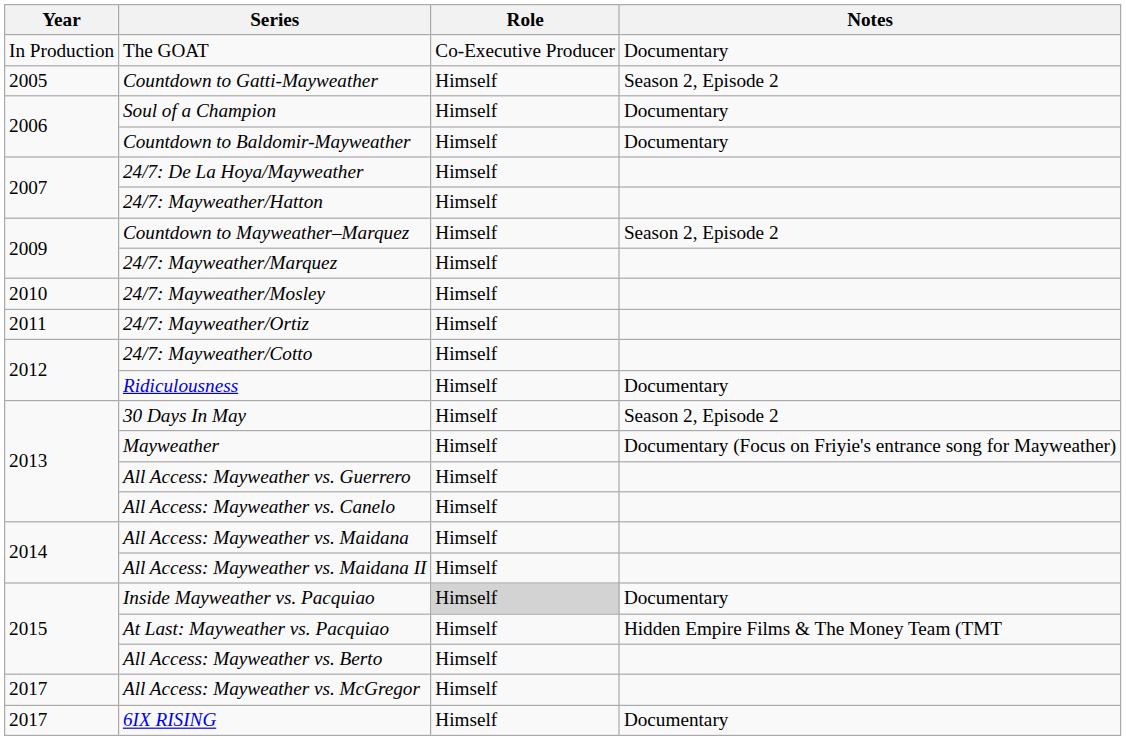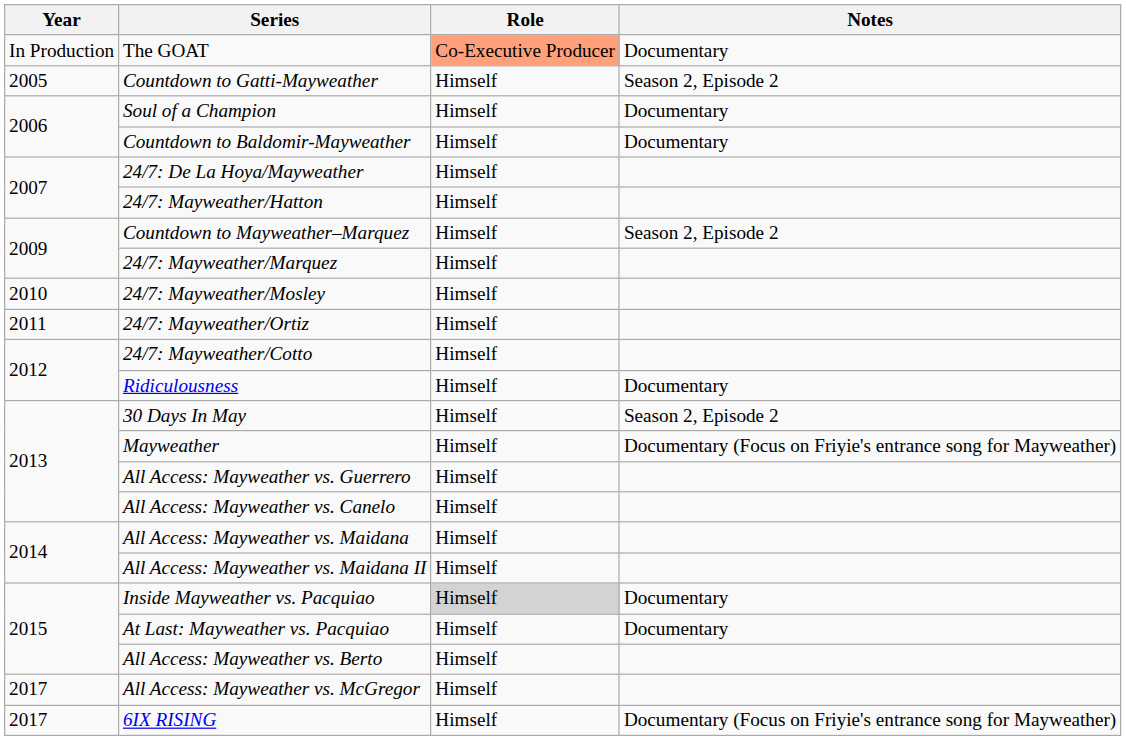 <table class="wikitable">
 <tr>
 <th>Year</th>
 <th>Series</th>
 <th>Role</th>
 <th>Notes</th>
 </tr>
 <tr>
 <td>In Production</td>
 <td>The GOAT</td>
-<td>Co-Executive Producer</td>
+<td style="background: lightsalmon;">Co-Executive Producer</td>
 <td>Documentary</td>
 </tr>
 <tr>
 <td>2005</td>
 <td><em>Countdown to Gatti-Mayweather</em></td>
 <td>Himself</td>
 <td>Season 2, Episode 2</td>
 </tr>
 <tr>
 <td rowspan="2">2006</td>
 <td><em>Soul of a Champion</em></td>
 <td>Himself</td>
 <td>Documentary</td>
 </tr>
 <tr>
 <td><em>Countdown to Baldomir-Mayweather</em></td>
 <td>Himself</td>
 <td>Documentary</td>
 </tr>
 <tr>
 <td rowspan="2">2007</td>
 <td><em>24/7: De La Hoya/Mayweather</em></td>
 <td>Himself</td>
 <td></td>
 </tr>
 <tr>
 <td><em>24/7: Mayweather/Hatton</em></td>
 <td>Himself</td>
 <td></td>
 </tr>
 <tr>
 <td rowspan="2">2009</td>
 <td><em>Countdown to Mayweather–Marquez</em></td>
 <td>Himself</td>
 <td>Season 2, Episode 2</td>
 </tr>
 <tr>
 <td><em>24/7: Mayweather/Marquez</em></td>
 <td>Himself</td>
 <td></td>
 </tr>
 <tr>
 <td>2010</td>
 <td><em>24/7: Mayweather/Mosley</em></td>
 <td>Himself</td>
 <td></td>
 </tr>
 <tr>
 <td>2011</td>
 <td><em>24/7: Mayweather/Ortiz</em></td>
 <td>Himself</td>
 <td></td>
 </tr>
 <tr>
 <td rowspan="2">2012</td>
 <td><em>24/7: Mayweather/Cotto</em></td>
 <td>Himself</td>
 <td></td>
 </tr>
 <tr>
 <td><em><a href='#'>Ridiculousness</a></em></td>
 <td>Himself</td>
 <td>Documentary</td>
 </tr>
 <tr>
 <td rowspan="4">2013</td>
 <td><em>30 Days In May</em></td>
 <td>Himself</td>
 <td>Season 2, Episode 2</td>
 </tr>
 <tr>
 <td><em>Mayweather</em></td>
 <td>Himself</td>
 <td>Documentary (Focus on Friyie's entrance song for Mayweather)</td>
 </tr>
 <tr>
 <td><em>All Access: Mayweather vs. Guerrero</em></td>
 <td>Himself</td>
 <td></td>
 </tr>
 <tr>
 <td><em>All Access: Mayweather vs. Canelo</em></td>
 <td>Himself</td>
 <td></td>
 </tr>
 <tr>
 <td rowspan="2">2014</td>
 <td><em>All Access: Mayweather vs. Maidana</em></td>
 <td>Himself</td>
 <td></td>
 </tr>
 <tr>
 <td><em>All Access: Mayweather vs. Maidana II</em></td>
 <td>Himself</td>
 <td></td>
 </tr>
 <tr>
 <td rowspan="3">2015</td>
 <td><em>Inside Mayweather vs. Pacquiao</em></td>
 <td style="background: lightgrey;">Himself</td>
 <td>Documentary</td>
 </tr>
 <tr>
 <td><em>At Last: Mayweather vs. Pacquiao</em></td>
 <td>Himself</td>
-<td>Hidden Empire Films & The Money Team (TMT</td>
+<td>Documentary</td>
 </tr>
 <tr>
 <td><em>All Access: Mayweather vs. Berto</em></td>
 <td>Himself</td>
 <td></td>
 </tr>
 <tr>
 <td>2017</td>
 <td><em>All Access: Mayweather vs. McGregor</em></td>
 <td>Himself</td>
 <td></td>
 </tr>
 <tr>
 <td>2017</td>
 <td><em><a href='#'>6IX RISING</a></em></td>
 <td>Himself</td>
-<td>Documentary</td>
+<td>Documentary (Focus on Friyie's entrance song for Mayweather)</td>
 </tr>
 </table>
